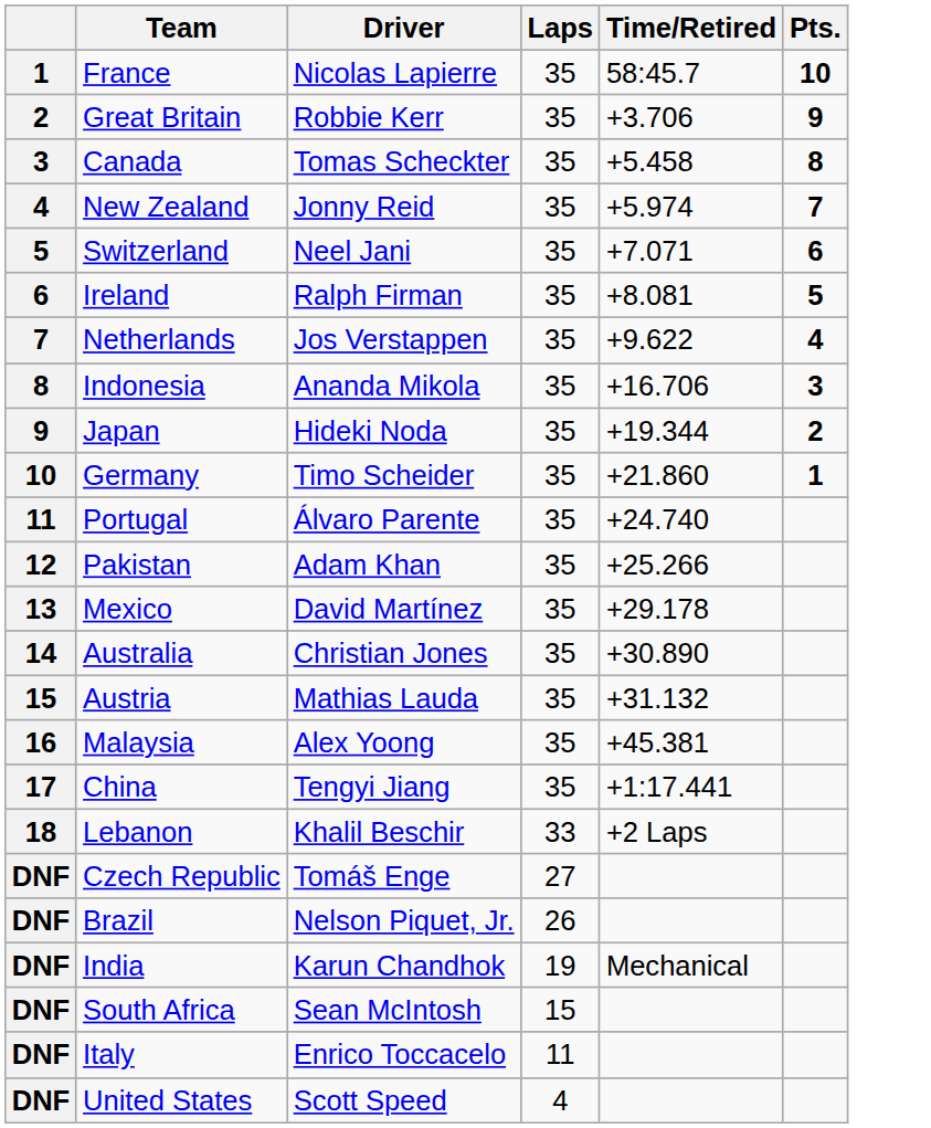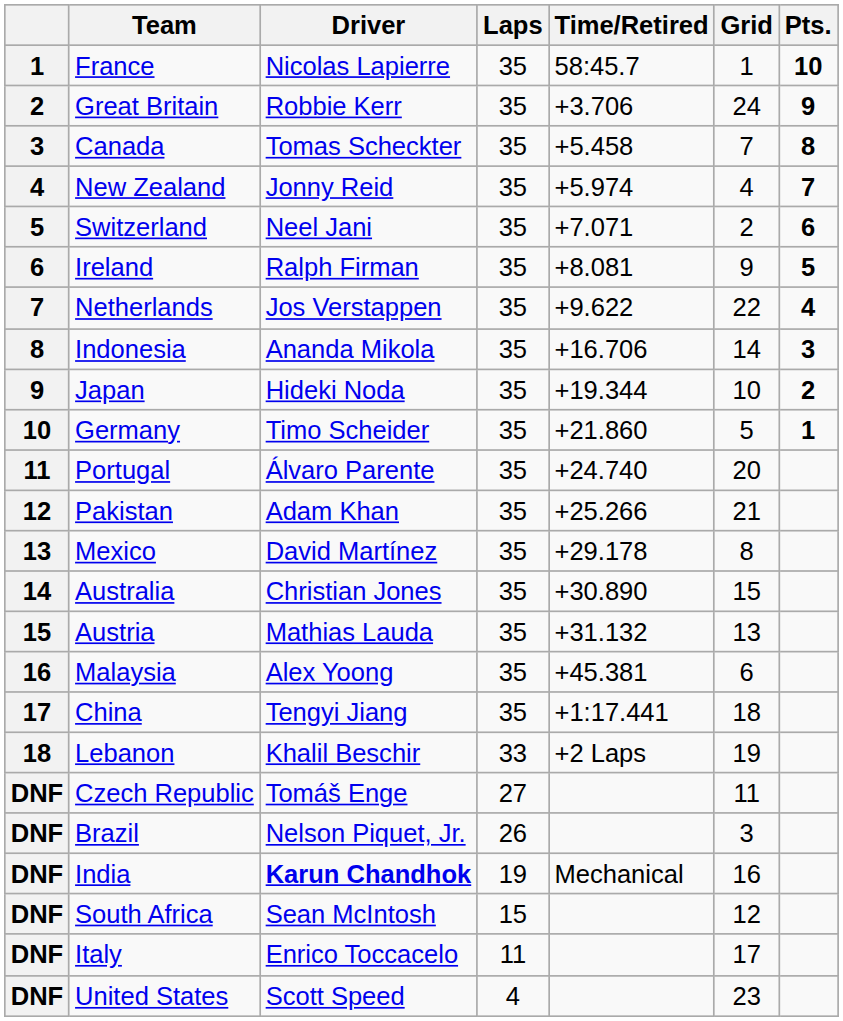 <table class="wikitable" style="font-size: 95%">
 <tr>
 <th></th>
 <th>Team</th>
 <th>Driver</th>
 <th>Laps</th>
 <th>Time/Retired</th>
+<th>Grid</th>
 <th>Pts.</th>
 </tr>
 <tr>
 <th>1</th>
 <td> <a href='#'>France</a></td>
 <td><a href='#'>Nicolas Lapierre</a></td>
 <td align=center>35</td>
 <td>58:45.7</td>
+<td align=center>1</td>
 <td align=center><strong>10</strong></td>
 </tr>
 <tr>
 <th>2</th>
 <td> <a href='#'>Great Britain</a></td>
 <td><a href='#'>Robbie Kerr</a></td>
 <td align=center>35</td>
 <td>+3.706</td>
+<td align=center>24</td>
 <td align=center><strong>9</strong></td>
 </tr>
 <tr>
 <th>3</th>
 <td> <a href='#'>Canada</a></td>
 <td><a href='#'>Tomas Scheckter</a></td>
 <td align=center>35</td>
 <td>+5.458</td>
+<td align=center>7</td>
 <td align=center><strong>8</strong></td>
 </tr>
 <tr>
 <th>4</th>
 <td> <a href='#'>New Zealand</a></td>
 <td><a href='#'>Jonny Reid</a></td>
 <td align=center>35</td>
 <td>+5.974</td>
+<td align=center>4</td>
 <td align=center><strong>7</strong></td>
 </tr>
 <tr>
 <th>5</th>
 <td> <a href='#'>Switzerland</a></td>
 <td><a href='#'>Neel Jani</a></td>
 <td align=center>35</td>
 <td>+7.071</td>
+<td align=center>2</td>
 <td align=center><strong>6</strong></td>
 </tr>
 <tr>
 <th>6</th>
 <td> <a href='#'>Ireland</a></td>
 <td><a href='#'>Ralph Firman</a></td>
 <td align=center>35</td>
 <td>+8.081</td>
+<td align=center>9</td>
 <td align=center><strong>5</strong></td>
 </tr>
 <tr>
 <th>7</th>
 <td> <a href='#'>Netherlands</a></td>
 <td><a href='#'>Jos Verstappen</a></td>
 <td align=center>35</td>
 <td>+9.622</td>
+<td align=center>22</td>
 <td align=center><strong>4</strong></td>
 </tr>
 <tr>
 <th>8</th>
 <td> <a href='#'>Indonesia</a></td>
 <td><a href='#'>Ananda Mikola</a></td>
 <td align=center>35</td>
 <td>+16.706</td>
+<td align=center>14</td>
 <td align=center><strong>3</strong></td>
 </tr>
 <tr>
 <th>9</th>
 <td> <a href='#'>Japan</a></td>
 <td><a href='#'>Hideki Noda</a></td>
 <td align=center>35</td>
 <td>+19.344</td>
+<td align=center>10</td>
 <td align=center><strong>2</strong></td>
 </tr>
 <tr>
 <th>10</th>
 <td> <a href='#'>Germany</a></td>
 <td><a href='#'>Timo Scheider</a></td>
 <td align=center>35</td>
 <td>+21.860</td>
+<td align=center>5</td>
 <td align=center><strong>1</strong></td>
 </tr>
 <tr>
 <th>11</th>
 <td> <a href='#'>Portugal</a></td>
 <td><a href='#'>Álvaro Parente</a></td>
 <td align=center>35</td>
 <td>+24.740</td>
+<td align=center>20</td>
 <td></td>
 </tr>
 <tr>
 <th>12</th>
 <td> <a href='#'>Pakistan</a></td>
 <td><a href='#'>Adam Khan</a></td>
 <td align=center>35</td>
 <td>+25.266</td>
+<td align=center>21</td>
 <td></td>
 </tr>
 <tr>
 <th>13</th>
 <td> <a href='#'>Mexico</a></td>
 <td><a href='#'>David Martínez</a></td>
 <td align=center>35</td>
 <td>+29.178</td>
+<td align=center>8</td>
 <td></td>
 </tr>
 <tr>
 <th>14</th>
 <td> <a href='#'>Australia</a></td>
 <td><a href='#'>Christian Jones</a></td>
 <td align=center>35</td>
 <td>+30.890</td>
+<td align=center>15</td>
 <td></td>
 </tr>
 <tr>
 <th>15</th>
 <td> <a href='#'>Austria</a></td>
 <td><a href='#'>Mathias Lauda</a></td>
 <td align=center>35</td>
 <td>+31.132</td>
+<td align=center>13</td>
 <td></td>
 </tr>
 <tr>
 <th>16</th>
 <td> <a href='#'>Malaysia</a></td>
 <td><a href='#'>Alex Yoong</a></td>
 <td align=center>35</td>
 <td>+45.381</td>
+<td align=center>6</td>
 <td></td>
 </tr>
 <tr>
 <th>17</th>
 <td> <a href='#'>China</a></td>
 <td><a href='#'>Tengyi Jiang</a></td>
 <td align=center>35</td>
 <td>+1:17.441</td>
+<td align=center>18</td>
 <td></td>
 </tr>
 <tr>
 <th>18</th>
 <td> <a href='#'>Lebanon</a></td>
 <td><a href='#'>Khalil Beschir</a></td>
 <td align=center>33</td>
 <td>+2 Laps</td>
+<td align=center>19</td>
 <td></td>
 </tr>
 <tr>
 <th>DNF</th>
 <td> <a href='#'>Czech Republic</a></td>
 <td><a href='#'>Tomáš Enge</a></td>
 <td align=center>27</td>
 <td></td>
+<td align=center>11</td>
 <td></td>
 </tr>
 <tr>
 <th>DNF</th>
 <td> <a href='#'>Brazil</a></td>
 <td><a href='#'>Nelson Piquet, Jr.</a></td>
 <td align=center>26</td>
 <td></td>
+<td align=center>3</td>
 <td></td>
 </tr>
 <tr>
 <th>DNF</th>
 <td> <a href='#'>India</a></td>
-<td><a href='#'>Karun Chandhok</a></td>
+<td><strong><a href='#'>Karun Chandhok</a></strong></td>
 <td align=center>19</td>
 <td>Mechanical</td>
+<td align=center>16</td>
 <td></td>
 </tr>
 <tr>
 <th>DNF</th>
 <td> <a href='#'>South Africa</a></td>
 <td><a href='#'>Sean McIntosh</a></td>
 <td align=center>15</td>
 <td></td>
+<td align=center>12</td>
 <td></td>
 </tr>
 <tr>
 <th>DNF</th>
 <td> <a href='#'>Italy</a></td>
 <td><a href='#'>Enrico Toccacelo</a></td>
 <td align=center>11</td>
 <td></td>
+<td align=center>17</td>
 <td></td>
 </tr>
 <tr>
 <th>DNF</th>
 <td> <a href='#'>United States</a></td>
 <td><a href='#'>Scott Speed</a></td>
 <td align=center>4</td>
 <td></td>
+<td align=center>23</td>
 <td></td>
 </tr>
 </table>
